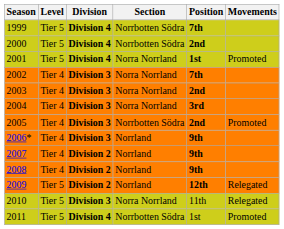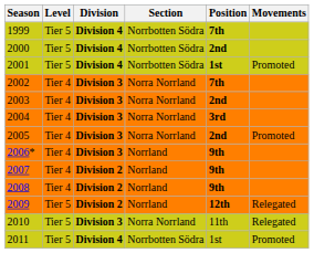 <table class="wikitable">
 <tr style="background:#f0f6fa;">
 <th>Season</th>
 <th>Level</th>
 <th>Division</th>
 <th>Section</th>
 <th>Position</th>
 <th>Movements</th>
 </tr>
 <tr style="background:#CECE1B;">
 <td>1999</td>
 <td>Tier 5</td>
 <td><strong>Division 4</strong></td>
 <td>Norrbotten Södra</td>
 <td><strong>7th</strong></td>
 <td></td>
 </tr>
 <tr style="background:#CECE1B;">
 <td>2000</td>
 <td>Tier 5</td>
 <td><strong>Division 4</strong></td>
 <td>Norrbotten Södra</td>
 <td><strong>2nd</strong></td>
 <td></td>
 </tr>
 <tr style="background:#CECE1B;">
 <td>2001</td>
 <td>Tier 5</td>
 <td><strong>Division 4</strong></td>
-<td>Norra Norrland</td>
+<td>Norrbotten Södra</td>
 <td><strong>1st</strong></td>
 <td>Promoted</td>
 </tr>
 <tr style="background:#FF7F00;">
 <td>2002</td>
 <td>Tier 4</td>
 <td><strong>Division 3</strong></td>
 <td>Norra Norrland</td>
 <td><strong>7th</strong></td>
 <td></td>
 </tr>
 <tr style="background:#FF7F00;">
 <td>2003</td>
 <td>Tier 4</td>
 <td><strong>Division 3</strong></td>
 <td>Norra Norrland</td>
 <td><strong>2nd</strong></td>
 <td></td>
 </tr>
 <tr style="background:#FF7F00;">
 <td>2004</td>
 <td>Tier 4</td>
 <td><strong>Division 3</strong></td>
 <td>Norra Norrland</td>
 <td><strong>3rd</strong></td>
 <td></td>
 </tr>
 <tr style="background:#FF7F00;">
 <td>2005</td>
 <td>Tier 4</td>
 <td><strong>Division 3</strong></td>
-<td>Norrbotten Södra</td>
+<td>Norra Norrland</td>
 <td><strong>2nd</strong></td>
 <td>Promoted</td>
 </tr>
 <tr style="background:#FF7F00;">
 <td><a href='#'>2006</a>*</td>
 <td>Tier 4</td>
 <td><strong>Division 3</strong></td>
 <td>Norrland</td>
 <td><strong>9th</strong></td>
 <td></td>
 </tr>
 <tr style="background:#FF7F00;">
 <td><a href='#'>2007</a></td>
 <td>Tier 4</td>
 <td><strong>Division 2</strong></td>
 <td>Norrland</td>
 <td><strong>9th</strong></td>
 <td></td>
 </tr>
 <tr style="background:#FF7F00;">
 <td><a href='#'>2008</a></td>
 <td>Tier 4</td>
 <td><strong>Division 2</strong></td>
 <td>Norrland</td>
 <td><strong>9th</strong></td>
 <td></td>
 </tr>
 <tr style="background:#FF7F00;">
 <td><a href='#'>2009</a></td>
 <td>Tier 5</td>
 <td><strong>Division 2</strong></td>
 <td>Norrland</td>
 <td><strong>12th</strong></td>
 <td>Relegated</td>
 </tr>
 <tr style="background:#CECE1B;">
 <td>2010</td>
 <td>Tier 5</td>
 <td><strong>Division 3</strong></td>
 <td>Norra Norrland</td>
 <td>11th</td>
 <td>Relegated</td>
 </tr>
 <tr style="background:#CECE1B;">
 <td>2011</td>
 <td>Tier 5</td>
 <td><strong>Division 4</strong></td>
 <td>Norrbotten Södra</td>
 <td>1st</td>
 <td>Promoted</td>
 </tr>
 </table>
